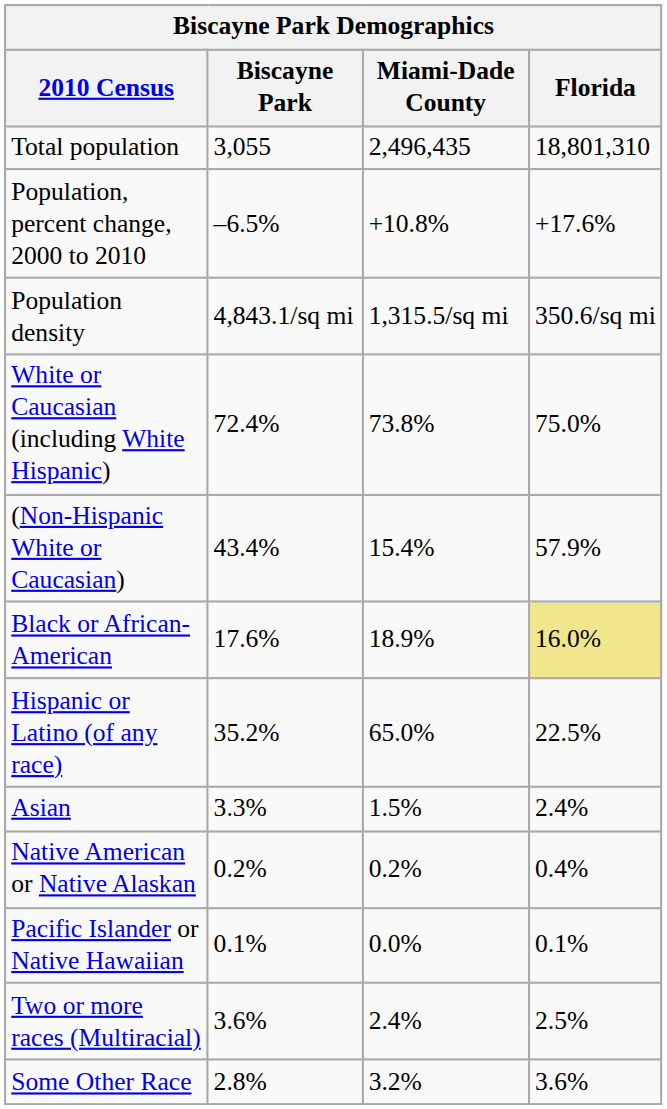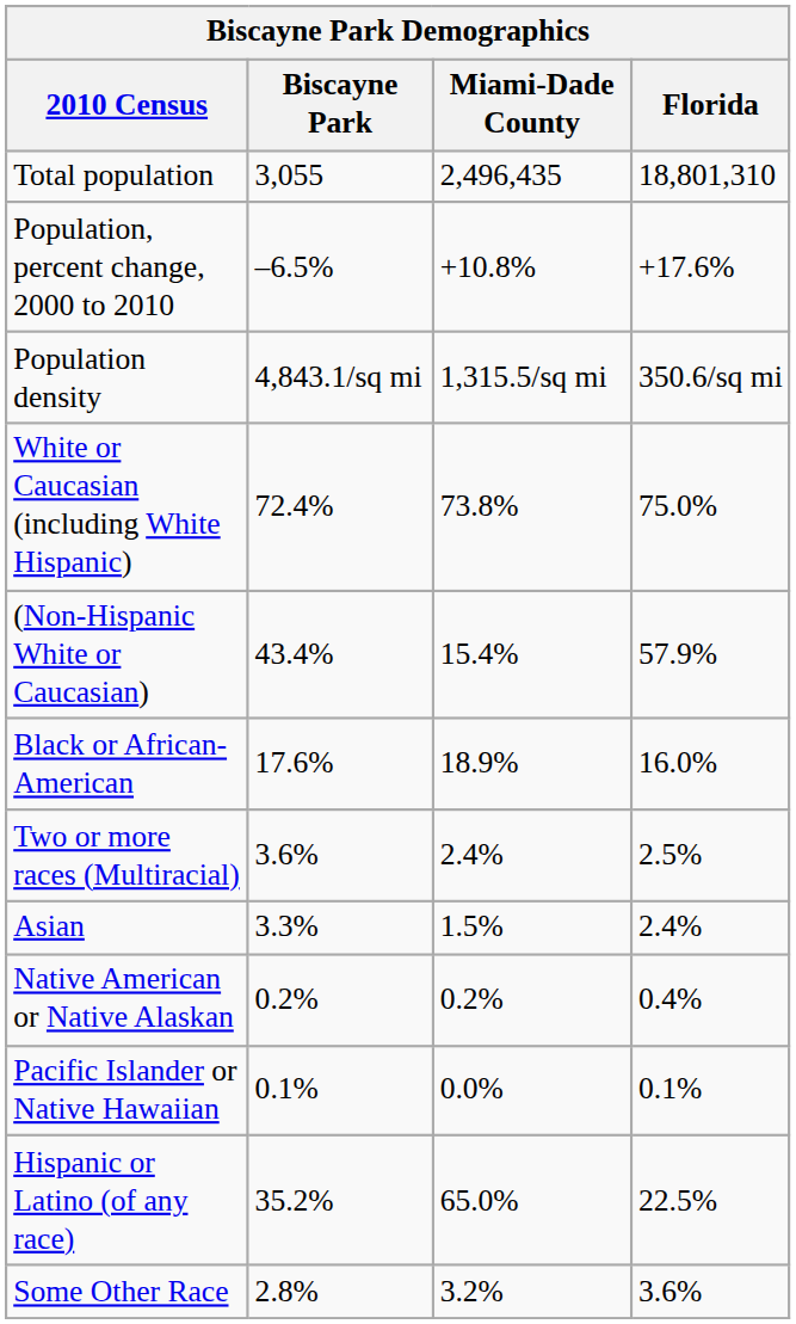 <table class="wikitable" style="float: center; margin-right: 2em; width: 35%; font-size: 75%;">
 <tr>
 <th colspan=4>Biscayne Park Demographics</th>
 </tr>
 <tr>
 <th><a href='#'>2010 Census</a></th>
 <th>Biscayne Park</th>
 <th>Miami-Dade County</th>
 <th>Florida</th>
 </tr>
 <tr>
 <td>Total population</td>
 <td>3,055</td>
 <td>2,496,435</td>
 <td>18,801,310</td>
 </tr>
 <tr>
 <td>Population, percent change, 2000 to 2010</td>
 <td>–6.5%</td>
 <td>+10.8%</td>
 <td>+17.6%</td>
 </tr>
 <tr>
 <td>Population density</td>
 <td>4,843.1/sq mi</td>
 <td>1,315.5/sq mi</td>
 <td>350.6/sq mi</td>
 </tr>
 <tr>
 <td><a href='#'>White or Caucasian</a> (including <a href='#'>White Hispanic</a>)</td>
 <td>72.4%</td>
 <td>73.8%</td>
 <td>75.0%</td>
 </tr>
 <tr>
 <td>(<a href='#'>Non-Hispanic White or Caucasian</a>)</td>
 <td>43.4%</td>
 <td>15.4%</td>
 <td>57.9%</td>
 </tr>
 <tr>
 <td><a href='#'>Black or African-American</a></td>
 <td>17.6%</td>
 <td>18.9%</td>
-<td style="background: khaki;">16.0%</td>
+<td>16.0%</td>
 </tr>
 <tr>
-<td><a href='#'>Hispanic or Latino (of any race)</a></td>
-<td>35.2%</td>
-<td>65.0%</td>
-<td>22.5%</td>
+<td><a href='#'>Two or more races (Multiracial)</a></td>
+<td>3.6%</td>
+<td>2.4%</td>
+<td>2.5%</td>
 </tr>
 <tr>
 <td><a href='#'>Asian</a></td>
 <td>3.3%</td>
 <td>1.5%</td>
 <td>2.4%</td>
 </tr>
 <tr>
 <td><a href='#'>Native American</a> or <a href='#'>Native Alaskan</a></td>
 <td>0.2%</td>
 <td>0.2%</td>
 <td>0.4%</td>
 </tr>
 <tr>
 <td><a href='#'>Pacific Islander</a> or <a href='#'>Native Hawaiian</a></td>
 <td>0.1%</td>
 <td>0.0%</td>
 <td>0.1%</td>
 </tr>
 <tr>
-<td><a href='#'>Two or more races (Multiracial)</a></td>
-<td>3.6%</td>
-<td>2.4%</td>
-<td>2.5%</td>
+<td><a href='#'>Hispanic or Latino (of any race)</a></td>
+<td>35.2%</td>
+<td>65.0%</td>
+<td>22.5%</td>
 </tr>
 <tr>
 <td><a href='#'>Some Other Race</a></td>
 <td>2.8%</td>
 <td>3.2%</td>
 <td>3.6%</td>
 </tr>
 </table>
